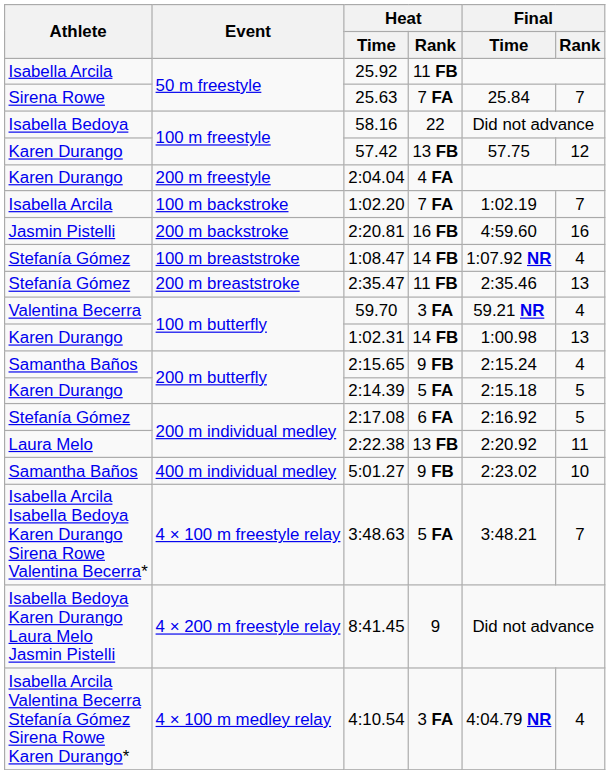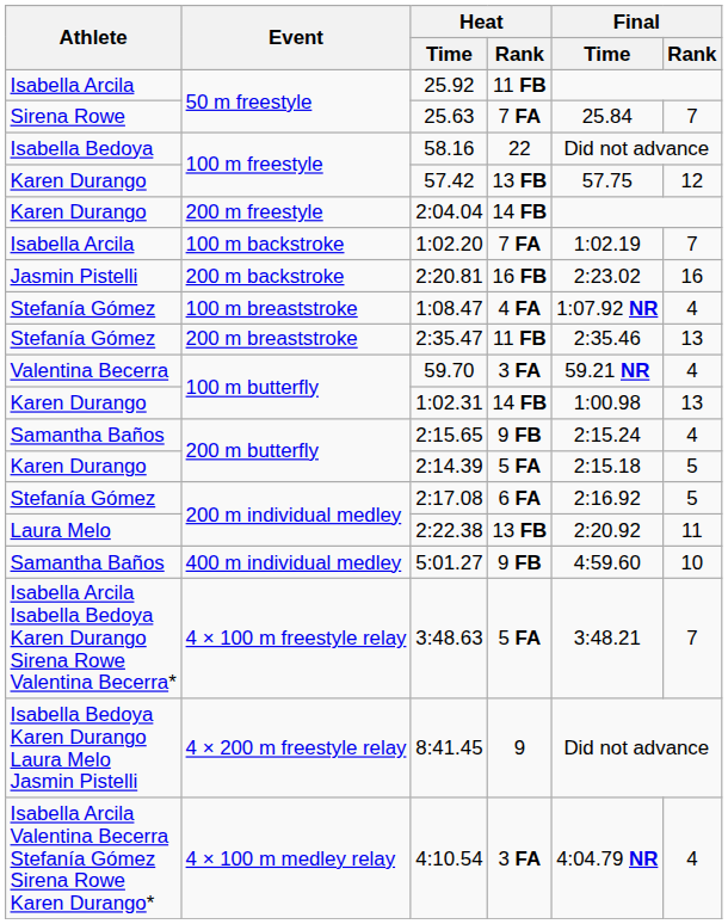 <table class=wikitable style=font-size:90%;text-align:center>
 <tr>
 <th rowspan="2">Athlete</th>
 <th rowspan="2">Event</th>
 <th colspan="2">Heat</th>
 <th colspan="2">Final</th>
 </tr>
 <tr>
 <th>Time</th>
 <th>Rank</th>
 <th>Time</th>
 <th>Rank</th>
 </tr>
 <tr>
 <td align="left"><a href='#'>Isabella Arcila</a></td>
 <td align="left" rowspan=2><a href='#'>50 m freestyle</a></td>
 <td>25.92</td>
 <td>11 <strong>FB</strong></td>
 <td colspan=2></td>
 </tr>
 <tr>
 <td align="left"><a href='#'>Sirena Rowe</a></td>
 <td>25.63</td>
 <td>7 <strong>FA</strong></td>
 <td>25.84</td>
 <td>7</td>
 </tr>
 <tr>
 <td align="left"><a href='#'>Isabella Bedoya</a></td>
 <td align="left" rowspan=2><a href='#'>100 m freestyle</a></td>
 <td>58.16</td>
 <td>22</td>
 <td colspan=2>Did not advance</td>
 </tr>
 <tr>
 <td align="left"><a href='#'>Karen Durango</a></td>
 <td>57.42</td>
 <td>13 <strong>FB</strong></td>
 <td>57.75</td>
 <td>12</td>
 </tr>
 <tr>
 <td align="left"><a href='#'>Karen Durango</a></td>
 <td align="left"><a href='#'>200 m freestyle</a></td>
 <td>2:04.04</td>
-<td>4 <strong>FA</strong></td>
+<td>14 <strong>FB</strong></td>
 <td colspan=2></td>
 </tr>
 <tr>
 <td align="left"><a href='#'>Isabella Arcila</a></td>
 <td align="left"><a href='#'>100 m backstroke</a></td>
 <td>1:02.20</td>
 <td>7 <strong>FA</strong></td>
 <td>1:02.19</td>
 <td>7</td>
 </tr>
 <tr>
 <td align="left"><a href='#'>Jasmin Pistelli</a></td>
 <td align="left"><a href='#'>200 m backstroke</a></td>
 <td>2:20.81</td>
 <td>16 <strong>FB</strong></td>
-<td>4:59.60</td>
+<td>2:23.02</td>
 <td>16</td>
 </tr>
 <tr>
 <td align="left"><a href='#'>Stefanía Gómez</a></td>
 <td align="left"><a href='#'>100 m breaststroke</a></td>
 <td>1:08.47</td>
-<td>14 <strong>FB</strong></td>
+<td>4 <strong>FA</strong></td>
 <td>1:07.92 <strong><a href='#'>NR</a></strong></td>
 <td>4</td>
 </tr>
 <tr>
 <td align="left"><a href='#'>Stefanía Gómez</a></td>
 <td align="left"><a href='#'>200 m breaststroke</a></td>
 <td>2:35.47</td>
 <td>11 <strong>FB</strong></td>
 <td>2:35.46</td>
 <td>13</td>
 </tr>
 <tr>
 <td align="left"><a href='#'>Valentina Becerra</a></td>
 <td align="left" rowspan=2><a href='#'>100 m butterfly</a></td>
 <td>59.70</td>
 <td>3 <strong>FA</strong></td>
 <td>59.21 <strong><a href='#'>NR</a></strong></td>
 <td>4</td>
 </tr>
 <tr>
 <td align="left"><a href='#'>Karen Durango</a></td>
 <td>1:02.31</td>
 <td>14 <strong>FB</strong></td>
 <td>1:00.98</td>
 <td>13</td>
 </tr>
 <tr>
 <td align="left"><a href='#'>Samantha Baños</a></td>
 <td align="left" rowspan=2><a href='#'>200 m butterfly</a></td>
 <td>2:15.65</td>
 <td>9 <strong>FB</strong></td>
 <td>2:15.24</td>
 <td>4</td>
 </tr>
 <tr>
 <td align="left"><a href='#'>Karen Durango</a></td>
 <td>2:14.39</td>
 <td>5 <strong>FA</strong></td>
 <td>2:15.18</td>
 <td>5</td>
 </tr>
 <tr>
 <td align="left"><a href='#'>Stefanía Gómez</a></td>
 <td align="left" rowspan=2><a href='#'>200 m individual medley</a></td>
 <td>2:17.08</td>
 <td>6 <strong>FA</strong></td>
 <td>2:16.92</td>
 <td>5</td>
 </tr>
 <tr>
 <td align="left"><a href='#'>Laura Melo</a></td>
 <td>2:22.38</td>
 <td>13 <strong>FB</strong></td>
 <td>2:20.92</td>
 <td>11</td>
 </tr>
 <tr>
 <td align="left"><a href='#'>Samantha Baños</a></td>
 <td align="left"><a href='#'>400 m individual medley</a></td>
 <td>5:01.27</td>
 <td>9 <strong>FB</strong></td>
-<td>2:23.02</td>
+<td>4:59.60</td>
 <td>10</td>
 </tr>
 <tr>
 <td align=left><a href='#'>Isabella Arcila</a><br><a href='#'>Isabella Bedoya</a><br><a href='#'>Karen Durango</a><br><a href='#'>Sirena Rowe</a><br><a href='#'>Valentina Becerra</a>*</td>
 <td align=left><a href='#'>4 × 100 m freestyle relay</a></td>
 <td>3:48.63</td>
 <td>5 <strong>FA</strong></td>
 <td>3:48.21</td>
 <td>7</td>
 </tr>
 <tr>
 <td align=left><a href='#'>Isabella Bedoya</a><br><a href='#'>Karen Durango</a><br><a href='#'>Laura Melo</a><br><a href='#'>Jasmin Pistelli</a></td>
 <td align=left><a href='#'>4 × 200 m freestyle relay</a></td>
 <td>8:41.45</td>
 <td>9</td>
 <td colspan=2>Did not advance</td>
 </tr>
 <tr>
 <td align=left><a href='#'>Isabella Arcila</a><br><a href='#'>Valentina Becerra</a><br><a href='#'>Stefanía Gómez</a><br><a href='#'>Sirena Rowe</a><br><a href='#'>Karen Durango</a>*</td>
 <td align=left><a href='#'>4 × 100 m medley relay</a></td>
 <td>4:10.54</td>
 <td>3 <strong>FA</strong></td>
 <td>4:04.79 <strong><a href='#'>NR</a></strong></td>
 <td>4</td>
 </tr>
 </table>
